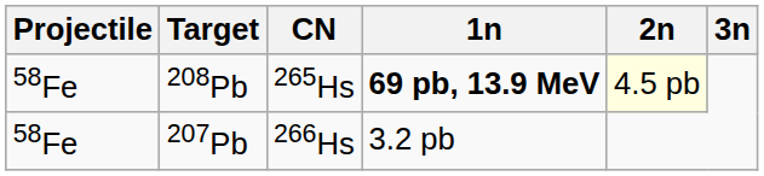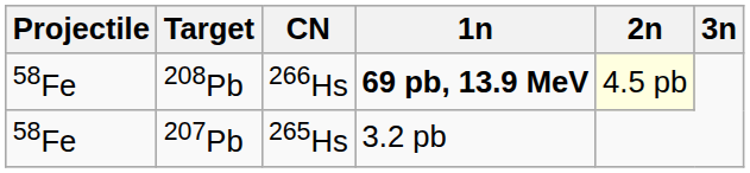 <table class="wikitable">
 <tr>
 <th>Projectile</th>
 <th>Target</th>
 <th>CN</th>
 <th>1n</th>
 <th>2n</th>
 <th>3n</th>
 </tr>
 <tr>
 <td><sup>58</sup>Fe</td>
 <td><sup>208</sup>Pb</td>
-<td><sup>265</sup>Hs</td>
+<td><sup>266</sup>Hs</td>
 <td><strong>69 pb, 13.9 MeV</strong></td>
 <td style="background: lightyellow;">4.5 pb</td>
 </tr>
 <tr>
 <td><sup>58</sup>Fe</td>
 <td><sup>207</sup>Pb</td>
-<td><sup>266</sup>Hs</td>
+<td><sup>265</sup>Hs</td>
 <td>3.2 pb</td>
 </tr>
 </table>
